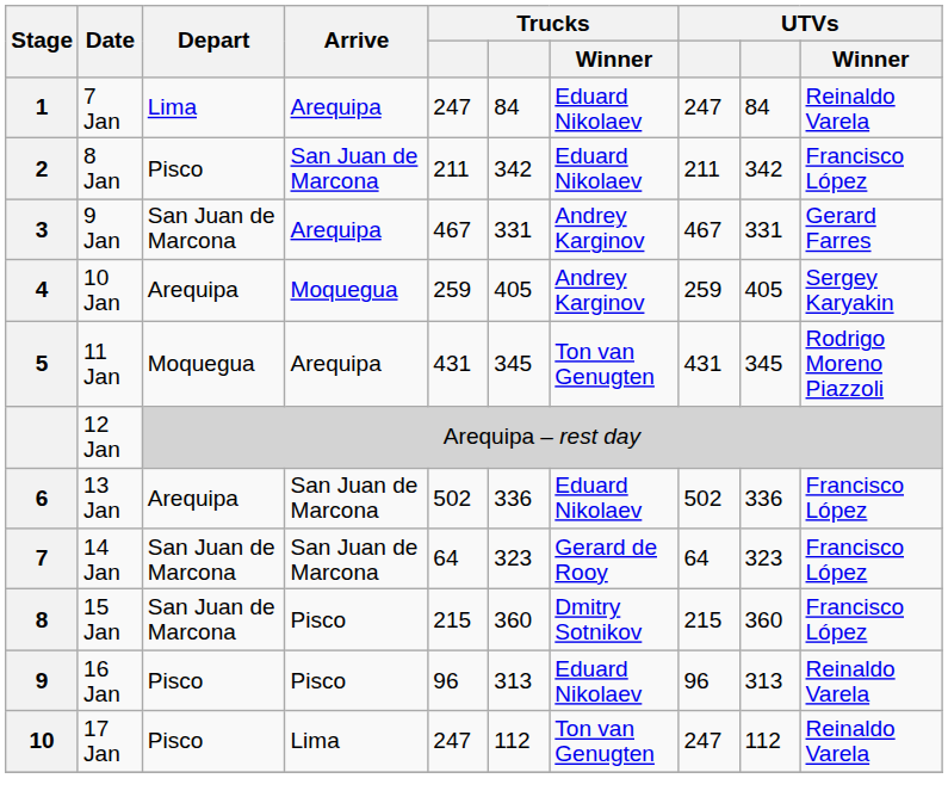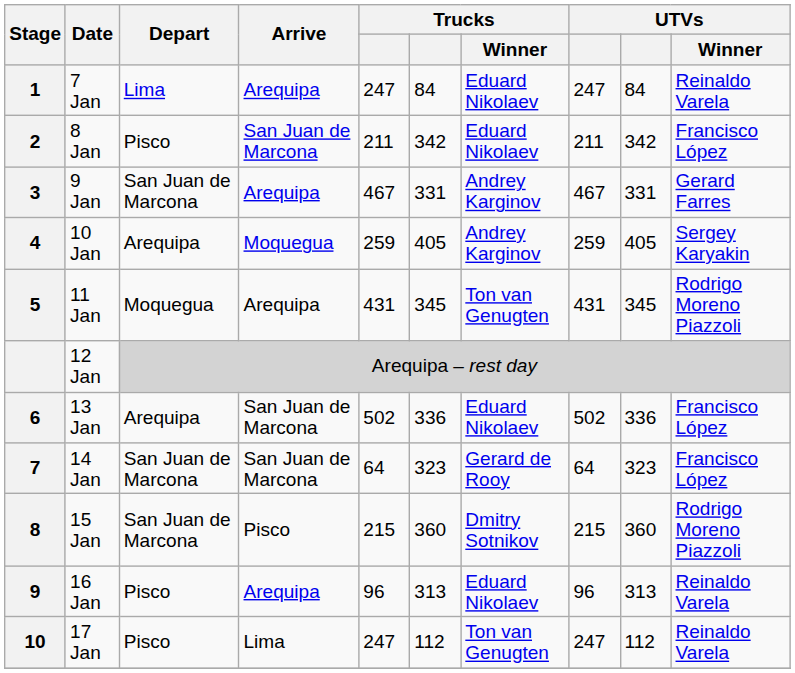 <table class="wikitable"  style="width:90%; font-size:85%;">
 <tr>
 <th rowspan="2">Stage</th>
 <th rowspan="2">Date</th>
 <th rowspan="2">Depart</th>
 <th rowspan="2">Arrive</th>
 <th colspan="3">Trucks</th>
 <th colspan="3">UTVs</th>
 </tr>
 <tr>
 <th style="width:30px;"></th>
 <th style="width:30px;"></th>
 <th>Winner</th>
 <th style="width:30px;"></th>
 <th style="width:30px;"></th>
 <th>Winner</th>
 </tr>
 <tr>
 <th>1</th>
 <td>7 Jan</td>
 <td> <a href='#'>Lima</a></td>
 <td> <a href='#'>Arequipa</a></td>
 <td>247</td>
 <td>84</td>
 <td> <a href='#'>Eduard Nikolaev</a></td>
 <td>247</td>
 <td>84</td>
 <td> <a href='#'>Reinaldo Varela</a></td>
 </tr>
 <tr>
 <th>2</th>
 <td>8 Jan</td>
 <td> Pisco</td>
 <td> <a href='#'>San Juan de Marcona</a></td>
 <td>211</td>
 <td>342</td>
 <td> <a href='#'>Eduard Nikolaev</a></td>
 <td>211</td>
 <td>342</td>
 <td> <a href='#'>Francisco López</a></td>
 </tr>
 <tr>
 <th>3</th>
 <td>9 Jan</td>
 <td> San Juan de Marcona</td>
 <td> <a href='#'>Arequipa</a></td>
 <td>467</td>
 <td>331</td>
 <td> <a href='#'>Andrey Karginov</a></td>
 <td>467</td>
 <td>331</td>
 <td> <a href='#'>Gerard Farres</a></td>
 </tr>
 <tr>
 <th>4</th>
 <td>10 Jan</td>
 <td> Arequipa</td>
 <td> <a href='#'>Moquegua</a></td>
 <td>259</td>
 <td>405</td>
 <td> <a href='#'>Andrey Karginov</a></td>
 <td>259</td>
 <td>405</td>
 <td> <a href='#'>Sergey Karyakin</a></td>
 </tr>
 <tr>
 <th>5</th>
 <td>11 Jan</td>
 <td> Moquegua</td>
 <td> Arequipa</td>
 <td>431</td>
 <td>345</td>
 <td> <a href='#'>Ton van Genugten</a></td>
 <td>431</td>
 <td>345</td>
 <td> <a href='#'>Rodrigo Moreno Piazzoli</a></td>
 </tr>
 <tr>
 <th></th>
 <td>12 Jan</td>
 <td colspan="14" style="background:lightgrey; text-align:center;"> Arequipa – <em>rest day</em></td>
 </tr>
 <tr>
 <th>6</th>
 <td>13 Jan</td>
 <td> Arequipa</td>
 <td> San Juan de Marcona</td>
 <td>502</td>
 <td>336</td>
 <td> <a href='#'>Eduard Nikolaev</a></td>
 <td>502</td>
 <td>336</td>
 <td> <a href='#'>Francisco López</a></td>
 </tr>
 <tr>
 <th>7</th>
 <td>14 Jan</td>
 <td> San Juan de Marcona</td>
 <td> San Juan de Marcona</td>
 <td>64</td>
 <td>323</td>
 <td> <a href='#'>Gerard de Rooy</a></td>
 <td>64</td>
 <td>323</td>
 <td> <a href='#'>Francisco López</a></td>
 </tr>
 <tr>
 <th>8</th>
 <td>15 Jan</td>
 <td> San Juan de Marcona</td>
 <td> Pisco</td>
 <td>215</td>
 <td>360</td>
 <td> <a href='#'>Dmitry Sotnikov</a></td>
 <td>215</td>
 <td>360</td>
-<td> <a href='#'>Francisco López</a></td>
+<td> <a href='#'>Rodrigo Moreno Piazzoli</a></td>
 </tr>
 <tr>
 <th>9</th>
 <td>16 Jan</td>
 <td> Pisco</td>
-<td> Pisco</td>
+<td> <a href='#'>Arequipa</a></td>
 <td>96</td>
 <td>313</td>
 <td> <a href='#'>Eduard Nikolaev</a></td>
 <td>96</td>
 <td>313</td>
 <td> <a href='#'>Reinaldo Varela</a></td>
 </tr>
 <tr>
 <th>10</th>
 <td>17 Jan</td>
 <td> Pisco</td>
 <td> Lima</td>
 <td>247</td>
 <td>112</td>
 <td> <a href='#'>Ton van Genugten</a></td>
 <td>247</td>
 <td>112</td>
 <td> <a href='#'>Reinaldo Varela</a></td>
 </tr>
 <tr>
 </tr>
 </table>
